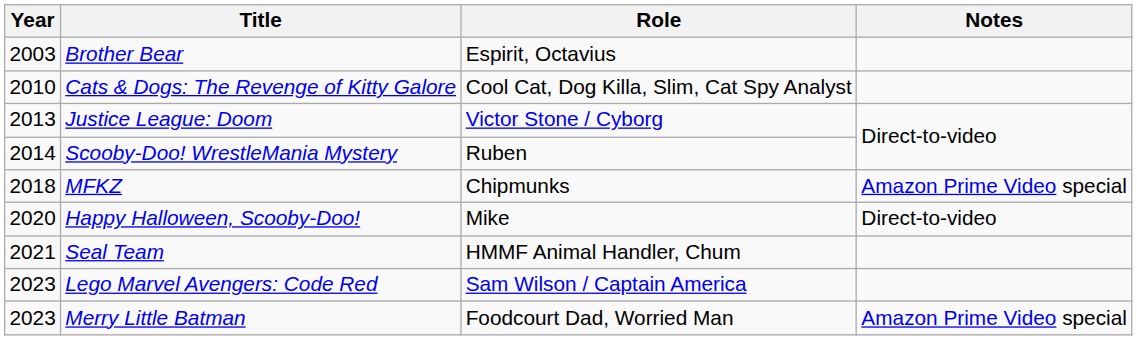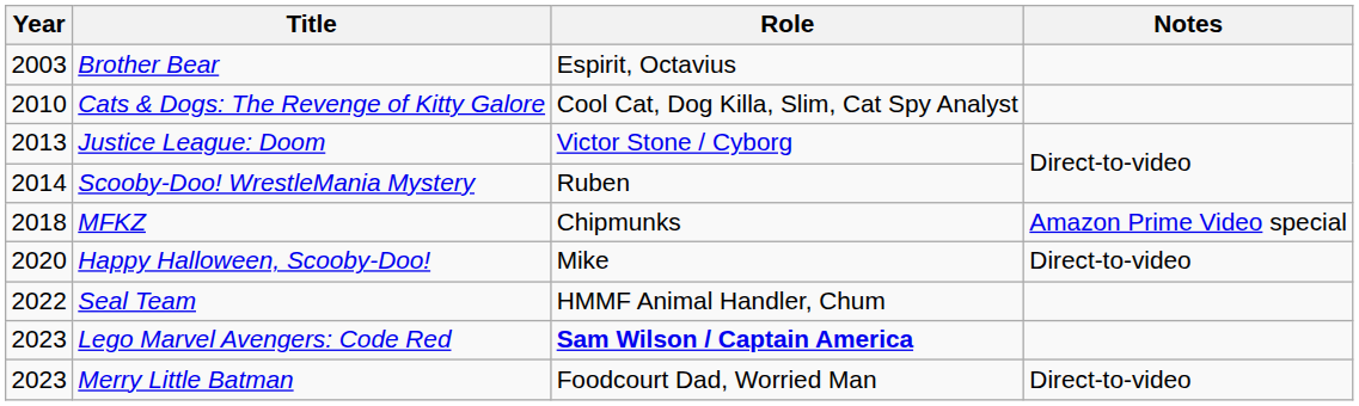 <table class="wikitable sortable">
 <tr>
 <th>Year</th>
 <th>Title</th>
 <th>Role</th>
 <th class="unsortable">Notes</th>
 </tr>
 <tr>
 <td>2003</td>
 <td><em><a href='#'>Brother Bear</a></em></td>
 <td>Espirit, Octavius</td>
 <td></td>
 </tr>
 <tr>
 <td>2010</td>
 <td><em><a href='#'>Cats & Dogs: The Revenge of Kitty Galore</a></em></td>
 <td>Cool Cat, Dog Killa, Slim, Cat Spy Analyst</td>
 <td></td>
 </tr>
 <tr>
 <td>2013</td>
 <td><em><a href='#'>Justice League: Doom</a></em></td>
 <td><a href='#'>Victor Stone / Cyborg</a></td>
 <td rowspan="2">Direct-to-video</td>
 </tr>
 <tr>
 <td>2014</td>
 <td><em><a href='#'>Scooby-Doo! WrestleMania Mystery</a></em></td>
 <td>Ruben</td>
 </tr>
 <tr>
 <td>2018</td>
 <td><em><a href='#'>MFKZ</a></em></td>
 <td>Chipmunks</td>
 <td><a href='#'>Amazon Prime Video</a> special</td>
 </tr>
 <tr>
 <td>2020</td>
 <td><em><a href='#'>Happy Halloween, Scooby-Doo!</a></em></td>
 <td>Mike</td>
 <td>Direct-to-video</td>
 </tr>
 <tr>
-<td>2021</td>
+<td>2022</td>
 <td><em><a href='#'>Seal Team</a></em></td>
 <td>HMMF Animal Handler, Chum</td>
 <td></td>
 </tr>
 <tr>
 <td>2023</td>
 <td><em><a href='#'>Lego Marvel Avengers: Code Red</a></em></td>
-<td><a href='#'>Sam Wilson / Captain America</a></td>
+<td><strong><a href='#'>Sam Wilson / Captain America</a></strong></td>
 <td></td>
 </tr>
 <tr>
 <td>2023</td>
 <td><em><a href='#'>Merry Little Batman</a></em></td>
 <td>Foodcourt Dad, Worried Man</td>
-<td><a href='#'>Amazon Prime Video</a> special</td>
+<td>Direct-to-video</td>
 </tr>
 </table>
